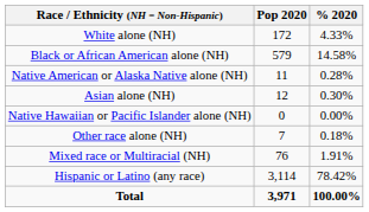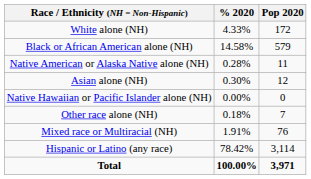 <table class="wikitable" style="text-align:center;">
 <tr>
 <th>Race / Ethnicity <small>(<em>NH = Non-Hispanic</em>)</small></th>
+<th>% 2020</th>
 <th>Pop 2020</th>
-<th>% 2020</th>
 </tr>
 <tr>
 <td><a href='#'>White</a> alone (NH)</td>
+<td>4.33%</td>
 <td>172</td>
-<td>4.33%</td>
 </tr>
 <tr>
 <td><a href='#'>Black or African American</a> alone (NH)</td>
+<td>14.58%</td>
 <td>579</td>
-<td>14.58%</td>
 </tr>
 <tr>
 <td><a href='#'>Native American</a> or <a href='#'>Alaska Native</a> alone (NH)</td>
+<td>0.28%</td>
 <td>11</td>
-<td>0.28%</td>
 </tr>
 <tr>
 <td><a href='#'>Asian</a> alone (NH)</td>
+<td>0.30%</td>
 <td>12</td>
-<td>0.30%</td>
 </tr>
 <tr>
 <td><a href='#'>Native Hawaiian</a> or <a href='#'>Pacific Islander</a> alone (NH)</td>
+<td>0.00%</td>
 <td>0</td>
-<td>0.00%</td>
 </tr>
 <tr>
 <td><a href='#'>Other race</a> alone (NH)</td>
+<td>0.18%</td>
 <td>7</td>
-<td>0.18%</td>
 </tr>
 <tr>
 <td><a href='#'>Mixed race or Multiracial</a> (NH)</td>
+<td>1.91%</td>
 <td>76</td>
-<td>1.91%</td>
 </tr>
 <tr>
 <td><a href='#'>Hispanic or Latino</a> (any race)</td>
+<td>78.42%</td>
 <td>3,114</td>
-<td>78.42%</td>
 </tr>
 <tr>
 <td><strong>Total</strong></td>
+<td><strong>100.00%</strong></td>
 <td><strong>3,971</strong></td>
-<td><strong>100.00%</strong></td>
 </tr>
 </table>
